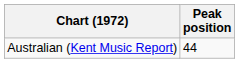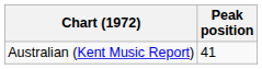 <table class="wikitable sortable plainrowheaders">
 <tr>
 <th scope="col">Chart (1972)</th>
 <th scope="col">Peak<br>position</th>
 </tr>
 <tr>
 <td>Australian (<a href='#'>Kent Music Report</a>)</td>
-<td>44</td>
+<td>41</td>
 </tr>
 </table>
